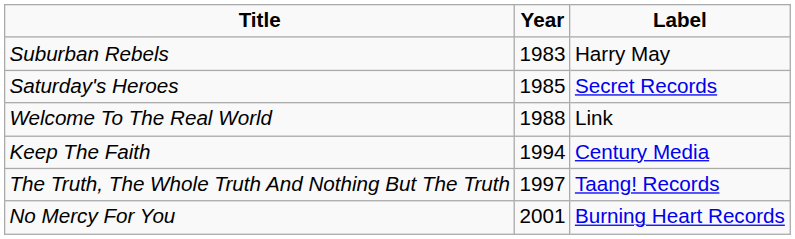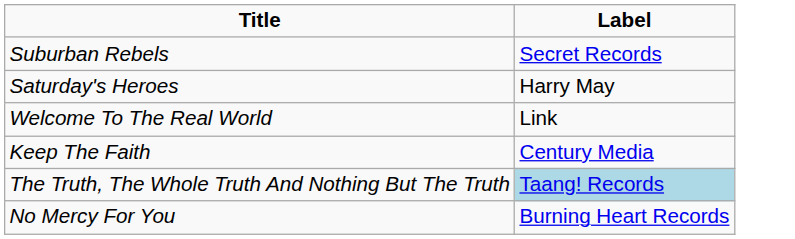 <table class="wikitable">
 <tr style="text-align:center;">
 <td><strong>Title</strong></td>
-<td><strong>Year</strong></td>
 <td><strong>Label</strong></td>
 </tr>
 <tr>
 <td><em>Suburban Rebels</em></td>
-<td>1983</td>
+<td><a href='#'>Secret Records</a></td>
+</tr>
+<tr>
+<td><em>Saturday's Heroes</em></td>
 <td>Harry May</td>
 </tr>
 <tr>
-<td><em>Saturday's Heroes</em></td>
-<td>1985</td>
-<td><a href='#'>Secret Records</a></td>
-</tr>
-<tr>
 <td><em>Welcome To The Real World</em></td>
-<td>1988</td>
 <td>Link</td>
 </tr>
 <tr>
 <td><em>Keep The Faith</em></td>
-<td>1994</td>
 <td><a href='#'>Century Media</a></td>
 </tr>
 <tr>
 <td><em>The Truth, The Whole Truth And Nothing But The Truth</em></td>
-<td>1997</td>
-<td><a href='#'>Taang! Records</a></td>
+<td style="background: lightblue;"><a href='#'>Taang! Records</a></td>
 </tr>
 <tr>
 <td><em>No Mercy For You</em></td>
-<td>2001</td>
 <td><a href='#'>Burning Heart Records</a></td>
 </tr>
 </table>
